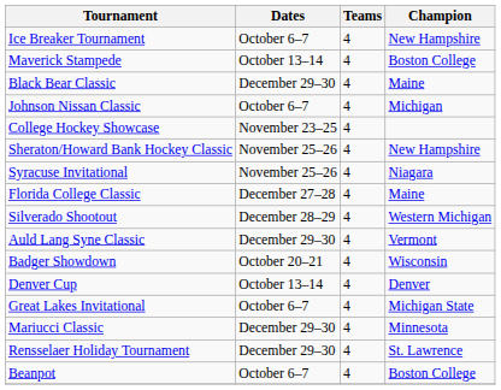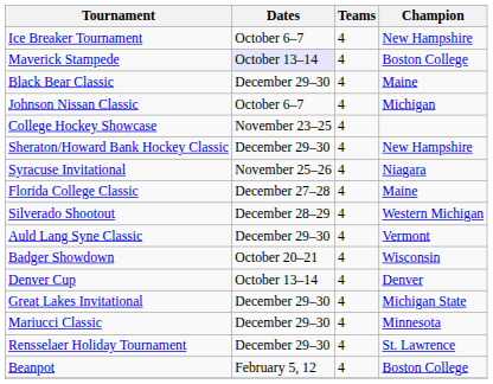 <table class="wikitable">
 <tr>
 <th>Tournament</th>
 <th>Dates</th>
 <th>Teams</th>
 <th>Champion</th>
 </tr>
 <tr>
 <td><a href='#'>Ice Breaker Tournament</a></td>
 <td>October 6–7</td>
 <td>4</td>
 <td><a href='#'>New Hampshire</a></td>
 </tr>
 <tr>
 <td><a href='#'>Maverick Stampede</a></td>
-<td>October 13–14</td>
+<td style="background: lavender;">October 13–14</td>
 <td>4</td>
 <td><a href='#'>Boston College</a></td>
 </tr>
 <tr>
 <td><a href='#'>Black Bear Classic</a></td>
 <td>December 29–30</td>
 <td>4</td>
 <td><a href='#'>Maine</a></td>
 </tr>
 <tr>
 <td><a href='#'>Johnson Nissan Classic</a></td>
 <td>October 6–7</td>
 <td>4</td>
 <td><a href='#'>Michigan</a></td>
 </tr>
 <tr>
 <td><a href='#'>College Hockey Showcase</a></td>
 <td>November 23–25</td>
 <td>4</td>
 <td></td>
 </tr>
 <tr>
 <td><a href='#'>Sheraton/Howard Bank Hockey Classic</a></td>
-<td>November 25–26</td>
+<td>December 29–30</td>
 <td>4</td>
 <td><a href='#'>New Hampshire</a></td>
 </tr>
 <tr>
 <td><a href='#'>Syracuse Invitational</a></td>
 <td>November 25–26</td>
 <td>4</td>
 <td><a href='#'>Niagara</a></td>
 </tr>
 <tr>
 <td><a href='#'>Florida College Classic</a></td>
 <td>December 27–28</td>
 <td>4</td>
 <td><a href='#'>Maine</a></td>
 </tr>
 <tr>
 <td><a href='#'>Silverado Shootout</a></td>
 <td>December 28–29</td>
 <td>4</td>
 <td><a href='#'>Western Michigan</a></td>
 </tr>
 <tr>
 <td><a href='#'>Auld Lang Syne Classic</a></td>
 <td>December 29–30</td>
 <td>4</td>
 <td><a href='#'>Vermont</a></td>
 </tr>
 <tr>
 <td><a href='#'>Badger Showdown</a></td>
 <td>October 20–21</td>
 <td>4</td>
 <td><a href='#'>Wisconsin</a></td>
 </tr>
 <tr>
 <td><a href='#'>Denver Cup</a></td>
 <td>October 13–14</td>
 <td>4</td>
 <td><a href='#'>Denver</a></td>
 </tr>
 <tr>
 <td><a href='#'>Great Lakes Invitational</a></td>
-<td>October 6–7</td>
+<td>December 29–30</td>
 <td>4</td>
 <td><a href='#'>Michigan State</a></td>
 </tr>
 <tr>
 <td><a href='#'>Mariucci Classic</a></td>
 <td>December 29–30</td>
 <td>4</td>
 <td><a href='#'>Minnesota</a></td>
 </tr>
 <tr>
 <td><a href='#'>Rensselaer Holiday Tournament</a></td>
 <td>December 29–30</td>
 <td>4</td>
 <td><a href='#'>St. Lawrence</a></td>
 </tr>
 <tr>
 <td><a href='#'>Beanpot</a></td>
-<td>October 6–7</td>
+<td>February 5, 12</td>
 <td>4</td>
 <td><a href='#'>Boston College</a></td>
 </tr>
 <tr>
 </tr>
 </table>
